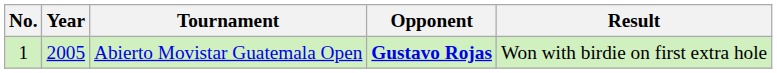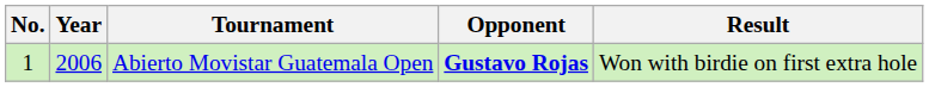 <table class="wikitable" style="font-size:95%;">
 <tr>
 <th>No.</th>
 <th>Year</th>
 <th>Tournament</th>
 <th>Opponent</th>
 <th>Result</th>
 </tr>
 <tr style="background:#D0F0C0;">
 <td align=center>1</td>
-<td><a href='#'>2005</a></td>
+<td><a href='#'>2006</a></td>
 <td><a href='#'>Abierto Movistar Guatemala Open</a></td>
 <td><strong> <a href='#'>Gustavo Rojas</a></strong></td>
 <td>Won with birdie on first extra hole</td>
 </tr>
 </table>
